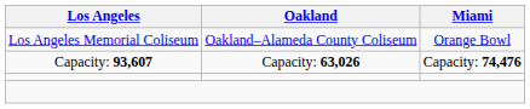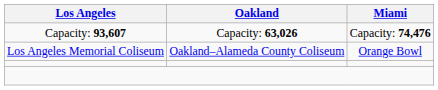 <table class="wikitable" style="text-align:center">
 <tr>
 <th><a href='#'>Los Angeles</a></th>
 <th><a href='#'>Oakland</a></th>
 <th><a href='#'>Miami</a></th>
 </tr>
 <tr>
+<td>Capacity: <strong>93,607</strong></td>
+<td>Capacity: <strong>63,026</strong></td>
+<td>Capacity: <strong>74,476</strong></td>
+</tr>
+<tr>
 <td><a href='#'>Los Angeles Memorial Coliseum</a></td>
 <td><a href='#'>Oakland–Alameda County Coliseum</a></td>
 <td><a href='#'>Orange Bowl</a></td>
-</tr>
-<tr>
-<td>Capacity: <strong>93,607</strong></td>
-<td>Capacity: <strong>63,026</strong></td>
-<td>Capacity: <strong>74,476</strong></td>
 </tr>
 <tr>
 <td></td>
 <td></td>
 <td></td>
 </tr>
 <tr>
 <td colspan="3"><br></td>
 </tr>
 </table>
